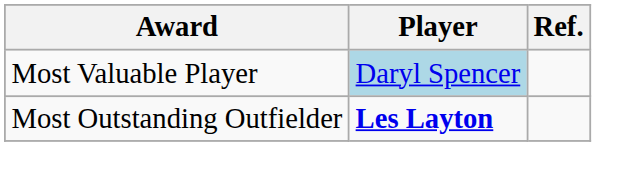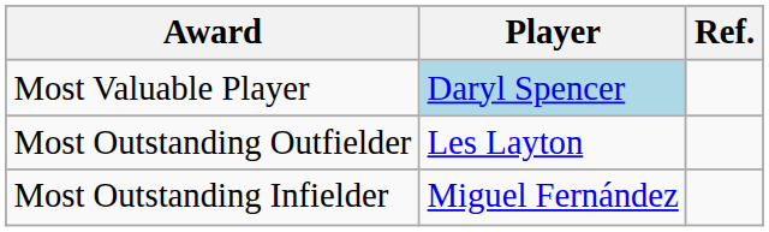 <table class="wikitable">
 <tr>
 <th>Award</th>
 <th>Player</th>
 <th>Ref.</th>
 </tr>
 <tr>
 <td scope="row">Most Valuable Player</td>
 <td style="background: lightblue;"> <a href='#'>Daryl Spencer</a></td>
 <td align=center></td>
 </tr>
 <tr>
 <td scope="row">Most Outstanding Outfielder</td>
-<td><strong> <a href='#'>Les Layton</a></strong></td>
+<td> <a href='#'>Les Layton</a></td>
+<td align=center></td>
+</tr>
+<tr>
+<td scope="row">Most Outstanding Infielder</td>
+<td> <a href='#'>Miguel Fernández</a></td>
 <td align=center></td>
 </tr>
 </table>
